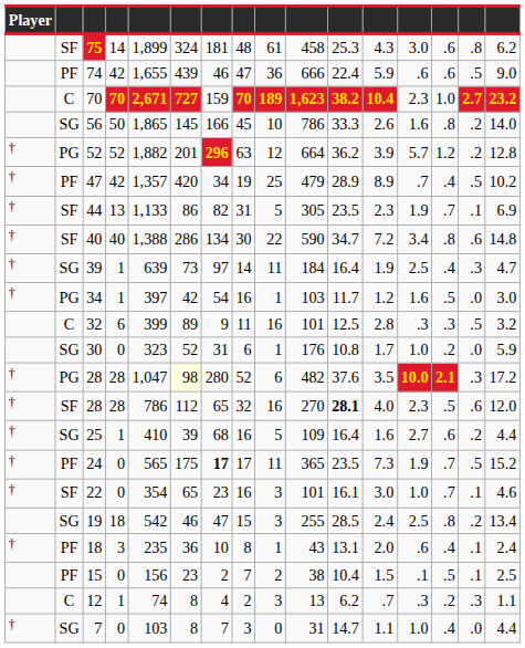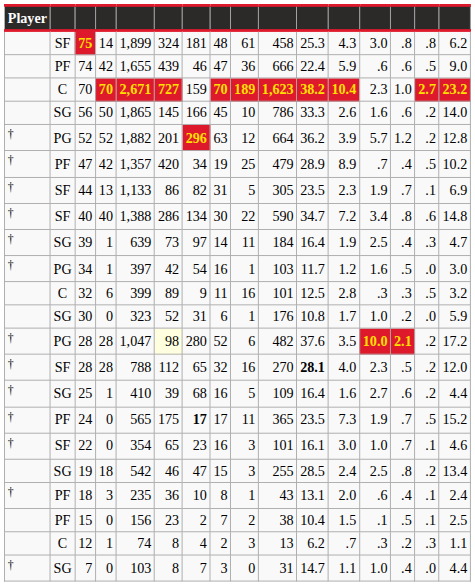 <table class="wikitable sortable" style="font-size: 95%; text-align:right;">
 <tr>
 <th style="background:#2C2A29; color:#FFFFFF; border-top:#DF192C 3px solid; border-bottom:#DF192C 3px solid;">Player</th>
 <th style="background:#2C2A29; color:#FFFFFF; border-top:#DF192C 3px solid; border-bottom:#DF192C 3px solid;"></th>
 <th style="background:#2C2A29; color:#FFFFFF; border-top:#DF192C 3px solid; border-bottom:#DF192C 3px solid;"></th>
 <th style="background:#2C2A29; color:#FFFFFF; border-top:#DF192C 3px solid; border-bottom:#DF192C 3px solid;"></th>
 <th style="background:#2C2A29; color:#FFFFFF; border-top:#DF192C 3px solid; border-bottom:#DF192C 3px solid;"></th>
 <th style="background:#2C2A29; color:#FFFFFF; border-top:#DF192C 3px solid; border-bottom:#DF192C 3px solid;"></th>
 <th style="background:#2C2A29; color:#FFFFFF; border-top:#DF192C 3px solid; border-bottom:#DF192C 3px solid;"></th>
 <th style="background:#2C2A29; color:#FFFFFF; border-top:#DF192C 3px solid; border-bottom:#DF192C 3px solid;"></th>
 <th style="background:#2C2A29; color:#FFFFFF; border-top:#DF192C 3px solid; border-bottom:#DF192C 3px solid;"></th>
 <th style="background:#2C2A29; color:#FFFFFF; border-top:#DF192C 3px solid; border-bottom:#DF192C 3px solid;"></th>
 <th style="background:#2C2A29; color:#FFFFFF; border-top:#DF192C 3px solid; border-bottom:#DF192C 3px solid;"></th>
 <th style="background:#2C2A29; color:#FFFFFF; border-top:#DF192C 3px solid; border-bottom:#DF192C 3px solid;"></th>
 <th style="background:#2C2A29; color:#FFFFFF; border-top:#DF192C 3px solid; border-bottom:#DF192C 3px solid;"></th>
 <th style="background:#2C2A29; color:#FFFFFF; border-top:#DF192C 3px solid; border-bottom:#DF192C 3px solid;"></th>
 <th style="background:#2C2A29; color:#FFFFFF; border-top:#DF192C 3px solid; border-bottom:#DF192C 3px solid;"></th>
 <th style="background:#2C2A29; color:#FFFFFF; border-top:#DF192C 3px solid; border-bottom:#DF192C 3px solid;"></th>
 </tr>
 <tr>
 <td style="text-align:left;"></td>
 <td style="text-align:center;">SF</td>
 <td style="background:#DF192C; color:#FFE100;"><strong>75</strong></td>
 <td>14</td>
 <td>1,899</td>
 <td>324</td>
 <td>181</td>
 <td>48</td>
 <td>61</td>
 <td>458</td>
 <td>25.3</td>
 <td>4.3</td>
 <td>3.0</td>
-<td>.6</td>
+<td>.8</td>
 <td>.8</td>
 <td>6.2</td>
 </tr>
 <tr>
 <td style="text-align:left;"></td>
 <td style="text-align:center;">PF</td>
 <td>74</td>
 <td>42</td>
 <td>1,655</td>
 <td>439</td>
 <td>46</td>
 <td>47</td>
 <td>36</td>
 <td>666</td>
 <td>22.4</td>
 <td>5.9</td>
 <td>.6</td>
 <td>.6</td>
 <td>.5</td>
 <td>9.0</td>
 </tr>
 <tr>
 <td style="text-align:left;"></td>
 <td style="text-align:center;">C</td>
 <td>70</td>
 <td style="background:#DF192C; color:#FFE100;"><strong>70</strong></td>
 <td style="background:#DF192C; color:#FFE100;"><strong>2,671</strong></td>
 <td style="background:#DF192C; color:#FFE100;"><strong>727</strong></td>
 <td>159</td>
 <td style="background:#DF192C; color:#FFE100;"><strong>70</strong></td>
 <td style="background:#DF192C; color:#FFE100;"><strong>189</strong></td>
 <td style="background:#DF192C; color:#FFE100;"><strong>1,623</strong></td>
 <td style="background:#DF192C; color:#FFE100;"><strong>38.2</strong></td>
 <td style="background:#DF192C; color:#FFE100;"><strong>10.4</strong></td>
 <td>2.3</td>
 <td>1.0</td>
 <td style="background:#DF192C; color:#FFE100;"><strong>2.7</strong></td>
 <td style="background:#DF192C; color:#FFE100;"><strong>23.2</strong></td>
 </tr>
 <tr>
 <td style="text-align:left;"></td>
 <td style="text-align:center;">SG</td>
 <td>56</td>
 <td>50</td>
 <td>1,865</td>
 <td>145</td>
 <td>166</td>
 <td>45</td>
 <td>10</td>
 <td>786</td>
 <td>33.3</td>
 <td>2.6</td>
 <td>1.6</td>
-<td>.8</td>
+<td>.6</td>
 <td>.2</td>
 <td>14.0</td>
 </tr>
 <tr>
 <td style="text-align:left;"><sup>†</sup></td>
 <td style="text-align:center;">PG</td>
 <td>52</td>
 <td>52</td>
 <td>1,882</td>
 <td>201</td>
 <td style="background:#DF192C; color:#FFE100;"><strong>296</strong></td>
 <td>63</td>
 <td>12</td>
 <td>664</td>
 <td>36.2</td>
 <td>3.9</td>
 <td>5.7</td>
 <td>1.2</td>
 <td>.2</td>
 <td>12.8</td>
 </tr>
 <tr>
 <td style="text-align:left;"><sup>†</sup></td>
 <td style="text-align:center;">PF</td>
 <td>47</td>
 <td>42</td>
 <td>1,357</td>
 <td>420</td>
 <td>34</td>
 <td>19</td>
 <td>25</td>
 <td>479</td>
 <td>28.9</td>
 <td>8.9</td>
 <td>.7</td>
 <td>.4</td>
 <td>.5</td>
 <td>10.2</td>
 </tr>
 <tr>
 <td style="text-align:left;"><sup>†</sup></td>
 <td style="text-align:center;">SF</td>
 <td>44</td>
 <td>13</td>
 <td>1,133</td>
 <td>86</td>
 <td>82</td>
 <td>31</td>
 <td>5</td>
 <td>305</td>
 <td>23.5</td>
 <td>2.3</td>
 <td>1.9</td>
 <td>.7</td>
 <td>.1</td>
 <td>6.9</td>
 </tr>
 <tr>
 <td style="text-align:left;"><sup>†</sup></td>
 <td style="text-align:center;">SF</td>
 <td>40</td>
 <td>40</td>
 <td>1,388</td>
 <td>286</td>
 <td>134</td>
 <td>30</td>
 <td>22</td>
 <td>590</td>
 <td>34.7</td>
 <td>7.2</td>
 <td>3.4</td>
 <td>.8</td>
 <td>.6</td>
 <td>14.8</td>
 </tr>
 <tr>
 <td style="text-align:left;"><sup>†</sup></td>
 <td style="text-align:center;">SG</td>
 <td>39</td>
 <td>1</td>
 <td>639</td>
 <td>73</td>
 <td>97</td>
 <td>14</td>
 <td>11</td>
 <td>184</td>
 <td>16.4</td>
 <td>1.9</td>
 <td>2.5</td>
 <td>.4</td>
 <td>.3</td>
 <td>4.7</td>
 </tr>
 <tr>
 <td style="text-align:left;"><sup>†</sup></td>
 <td style="text-align:center;">PG</td>
 <td>34</td>
 <td>1</td>
 <td>397</td>
 <td>42</td>
 <td>54</td>
 <td>16</td>
 <td>1</td>
 <td>103</td>
 <td>11.7</td>
 <td>1.2</td>
 <td>1.6</td>
 <td>.5</td>
 <td>.0</td>
 <td>3.0</td>
 </tr>
 <tr>
 <td style="text-align:left;"></td>
 <td style="text-align:center;">C</td>
 <td>32</td>
 <td>6</td>
 <td>399</td>
 <td>89</td>
 <td>9</td>
 <td>11</td>
 <td>16</td>
 <td>101</td>
 <td>12.5</td>
 <td>2.8</td>
 <td>.3</td>
 <td>.3</td>
 <td>.5</td>
 <td>3.2</td>
 </tr>
 <tr>
 <td style="text-align:left;"></td>
 <td style="text-align:center;">SG</td>
 <td>30</td>
 <td>0</td>
 <td>323</td>
 <td>52</td>
 <td>31</td>
 <td>6</td>
 <td>1</td>
 <td>176</td>
 <td>10.8</td>
 <td>1.7</td>
 <td>1.0</td>
 <td>.2</td>
 <td>.0</td>
 <td>5.9</td>
 </tr>
 <tr>
 <td style="text-align:left;"><sup>†</sup></td>
 <td style="text-align:center;">PG</td>
 <td>28</td>
 <td>28</td>
 <td>1,047</td>
 <td style="background: lightyellow;">98</td>
 <td>280</td>
 <td>52</td>
 <td>6</td>
 <td>482</td>
 <td>37.6</td>
 <td>3.5</td>
 <td style="background:#DF192C; color:#FFE100;"><strong>10.0</strong></td>
 <td style="background:#DF192C; color:#FFE100;"><strong>2.1</strong></td>
-<td>.3</td>
+<td>.2</td>
 <td>17.2</td>
 </tr>
 <tr>
 <td style="text-align:left;"><sup>†</sup></td>
 <td style="text-align:center;">SF</td>
 <td>28</td>
 <td>28</td>
-<td>786</td>
+<td>788</td>
 <td>112</td>
 <td>65</td>
 <td>32</td>
 <td>16</td>
 <td>270</td>
 <td><strong>28.1</strong></td>
 <td>4.0</td>
 <td>2.3</td>
 <td>.5</td>
-<td>.6</td>
+<td>.2</td>
 <td>12.0</td>
 </tr>
 <tr>
 <td style="text-align:left;"><sup>†</sup></td>
 <td style="text-align:center;">SG</td>
 <td>25</td>
 <td>1</td>
 <td>410</td>
 <td>39</td>
 <td>68</td>
 <td>16</td>
 <td>5</td>
 <td>109</td>
 <td>16.4</td>
 <td>1.6</td>
 <td>2.7</td>
 <td>.6</td>
 <td>.2</td>
 <td>4.4</td>
 </tr>
 <tr>
 <td style="text-align:left;"><sup>†</sup></td>
 <td style="text-align:center;">PF</td>
 <td>24</td>
 <td>0</td>
 <td>565</td>
 <td>175</td>
 <td><strong>17</strong></td>
 <td>17</td>
 <td>11</td>
 <td>365</td>
 <td>23.5</td>
 <td>7.3</td>
 <td>1.9</td>
 <td>.7</td>
 <td>.5</td>
 <td>15.2</td>
 </tr>
 <tr>
 <td style="text-align:left;"><sup>†</sup></td>
 <td style="text-align:center;">SF</td>
 <td>22</td>
 <td>0</td>
 <td>354</td>
 <td>65</td>
 <td>23</td>
 <td>16</td>
 <td>3</td>
 <td>101</td>
 <td>16.1</td>
 <td>3.0</td>
 <td>1.0</td>
 <td>.7</td>
 <td>.1</td>
 <td>4.6</td>
 </tr>
 <tr>
 <td style="text-align:left;"></td>
 <td style="text-align:center;">SG</td>
 <td>19</td>
 <td>18</td>
 <td>542</td>
 <td>46</td>
 <td>47</td>
 <td>15</td>
 <td>3</td>
 <td>255</td>
 <td>28.5</td>
 <td>2.4</td>
 <td>2.5</td>
 <td>.8</td>
 <td>.2</td>
 <td>13.4</td>
 </tr>
 <tr>
 <td style="text-align:left;"><sup>†</sup></td>
 <td style="text-align:center;">PF</td>
 <td>18</td>
 <td>3</td>
 <td>235</td>
 <td>36</td>
 <td>10</td>
 <td>8</td>
 <td>1</td>
 <td>43</td>
 <td>13.1</td>
 <td>2.0</td>
 <td>.6</td>
 <td>.4</td>
 <td>.1</td>
 <td>2.4</td>
 </tr>
 <tr>
 <td style="text-align:left;"></td>
 <td style="text-align:center;">PF</td>
 <td>15</td>
 <td>0</td>
 <td>156</td>
 <td>23</td>
 <td>2</td>
 <td>7</td>
 <td>2</td>
 <td>38</td>
 <td>10.4</td>
 <td>1.5</td>
 <td>.1</td>
 <td>.5</td>
 <td>.1</td>
 <td>2.5</td>
 </tr>
 <tr>
 <td style="text-align:left;"></td>
 <td style="text-align:center;">C</td>
 <td>12</td>
 <td>1</td>
 <td>74</td>
 <td>8</td>
 <td>4</td>
 <td>2</td>
 <td>3</td>
 <td>13</td>
 <td>6.2</td>
 <td>.7</td>
 <td>.3</td>
 <td>.2</td>
 <td>.3</td>
 <td>1.1</td>
 </tr>
 <tr>
 <td style="text-align:left;"><sup>†</sup></td>
 <td style="text-align:center;">SG</td>
 <td>7</td>
 <td>0</td>
 <td>103</td>
 <td>8</td>
 <td>7</td>
 <td>3</td>
 <td>0</td>
 <td>31</td>
 <td>14.7</td>
 <td>1.1</td>
 <td>1.0</td>
 <td>.4</td>
 <td>.0</td>
 <td>4.4</td>
 </tr>
 </table>
